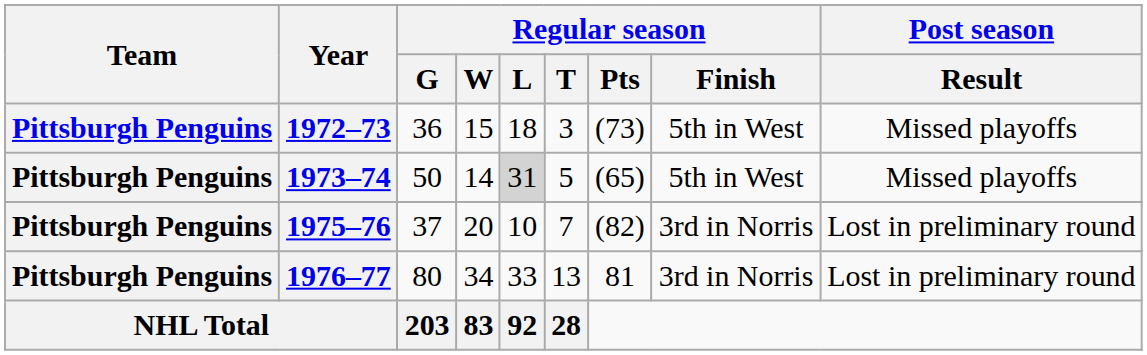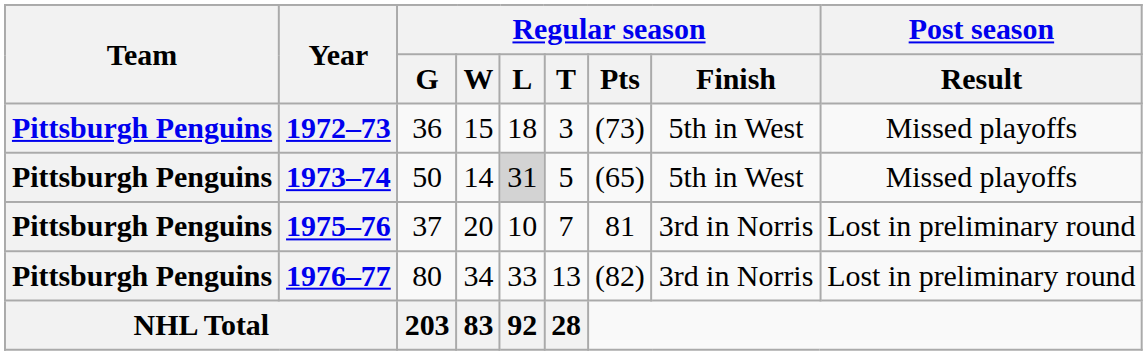 <table class="wikitable" style="font-size: 95%; text-align:center;">
 <tr>
 <th rowspan="2">Team</th>
 <th rowspan="2">Year</th>
 <th colspan="6"><a href='#'>Regular season</a></th>
 <th colspan="1"><a href='#'>Post season</a></th>
 </tr>
 <tr>
 <th>G</th>
 <th>W</th>
 <th>L</th>
 <th>T</th>
 <th>Pts</th>
 <th>Finish</th>
 <th>Result</th>
 </tr>
 <tr>
 <th><a href='#'>Pittsburgh Penguins</a></th>
 <th><a href='#'>1972–73</a></th>
 <td>36</td>
 <td>15</td>
 <td>18</td>
 <td>3</td>
 <td>(73)</td>
 <td>5th in West</td>
 <td>Missed playoffs</td>
 </tr>
 <tr>
 <th>Pittsburgh Penguins</th>
 <th><a href='#'>1973–74</a></th>
 <td>50</td>
 <td>14</td>
 <td style="background: lightgrey;">31</td>
 <td>5</td>
 <td>(65)</td>
 <td>5th in West</td>
 <td>Missed playoffs</td>
 </tr>
 <tr>
 <th>Pittsburgh Penguins</th>
 <th><a href='#'>1975–76</a></th>
 <td>37</td>
 <td>20</td>
 <td>10</td>
 <td>7</td>
-<td>(82)</td>
+<td>81</td>
 <td>3rd in Norris</td>
 <td>Lost in preliminary round</td>
 </tr>
 <tr>
 <th>Pittsburgh Penguins</th>
 <th><a href='#'>1976–77</a></th>
 <td>80</td>
 <td>34</td>
 <td>33</td>
 <td>13</td>
-<td>81</td>
+<td>(82)</td>
 <td>3rd in Norris</td>
 <td>Lost in preliminary round</td>
 </tr>
 <tr>
 <th colspan="2">NHL Total</th>
 <th>203</th>
 <th>83</th>
 <th>92</th>
 <th>28</th>
 </tr>
 </table>
